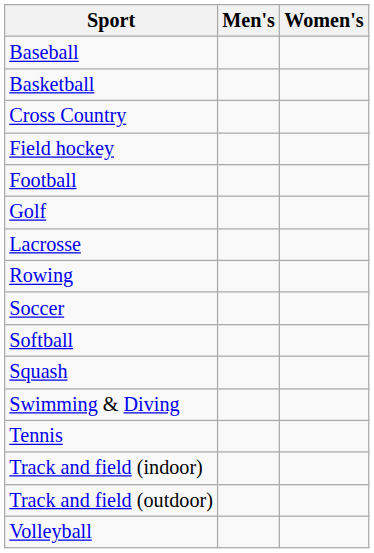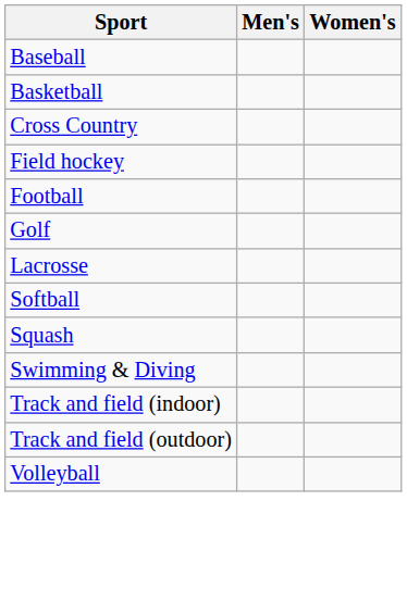 <table class="wikitable" style=>
 <tr>
 <th>Sport</th>
 <th>Men's</th>
 <th>Women's</th>
 </tr>
 <tr>
 <td><a href='#'>Baseball</a></td>
 <td></td>
 <td></td>
 </tr>
 <tr>
 <td><a href='#'>Basketball</a></td>
 <td></td>
 <td></td>
 </tr>
 <tr>
 <td><a href='#'>Cross Country</a></td>
 <td></td>
 <td></td>
 </tr>
 <tr>
 <td><a href='#'>Field hockey</a></td>
 <td></td>
 <td></td>
 </tr>
 <tr>
 <td><a href='#'>Football</a></td>
 <td></td>
 <td></td>
 </tr>
 <tr>
 <td><a href='#'>Golf</a></td>
 <td></td>
 <td></td>
 </tr>
 <tr>
 <td><a href='#'>Lacrosse</a></td>
 <td></td>
 <td></td>
 </tr>
 <tr>
-<td><a href='#'>Rowing</a></td>
-<td></td>
-<td></td>
-</tr>
-<tr>
-<td><a href='#'>Soccer</a></td>
-<td></td>
-<td></td>
-</tr>
-<tr>
 <td><a href='#'>Softball</a></td>
 <td></td>
 <td></td>
 </tr>
 <tr>
 <td><a href='#'>Squash</a></td>
 <td></td>
 <td></td>
 </tr>
 <tr>
 <td><a href='#'>Swimming</a> & <a href='#'>Diving</a></td>
-<td></td>
-<td></td>
-</tr>
-<tr>
-<td><a href='#'>Tennis</a></td>
 <td></td>
 <td></td>
 </tr>
 <tr>
 <td><a href='#'>Track and field</a> (indoor)</td>
 <td></td>
 <td></td>
 </tr>
 <tr>
 <td><a href='#'>Track and field</a> (outdoor)</td>
 <td></td>
 <td></td>
 </tr>
 <tr>
 <td><a href='#'>Volleyball</a></td>
 <td></td>
 <td></td>
 </tr>
 </table>
